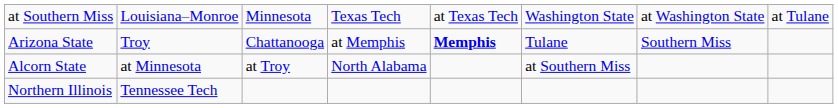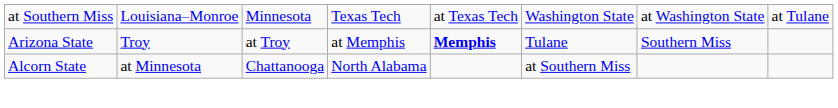 <table class="wikitable">
 <tr>
 <td>at <a href='#'>Southern Miss</a></td>
 <td><a href='#'>Louisiana–Monroe</a></td>
 <td><a href='#'>Minnesota</a></td>
 <td><a href='#'>Texas Tech</a></td>
 <td>at <a href='#'>Texas Tech</a></td>
 <td><a href='#'>Washington State</a></td>
 <td>at <a href='#'>Washington State</a></td>
 <td>at <a href='#'>Tulane</a></td>
 </tr>
 <tr>
 <td><a href='#'>Arizona State</a></td>
 <td><a href='#'>Troy</a></td>
-<td><a href='#'>Chattanooga</a></td>
+<td>at <a href='#'>Troy</a></td>
 <td>at <a href='#'>Memphis</a></td>
 <td><strong><a href='#'>Memphis</a></strong></td>
 <td><a href='#'>Tulane</a></td>
 <td><a href='#'>Southern Miss</a></td>
 <td></td>
 </tr>
 <tr>
 <td><a href='#'>Alcorn State</a></td>
 <td>at <a href='#'>Minnesota</a></td>
-<td>at <a href='#'>Troy</a></td>
+<td><a href='#'>Chattanooga</a></td>
 <td><a href='#'>North Alabama</a></td>
 <td></td>
 <td>at <a href='#'>Southern Miss</a></td>
 <td></td>
 <td></td>
 </tr>
-<tr>
-<td><a href='#'>Northern Illinois</a></td>
-<td><a href='#'>Tennessee Tech</a></td>
-<td></td>
-<td></td>
-<td></td>
-<td></td>
-<td></td>
-<td></td>
-</tr>
 </table>
